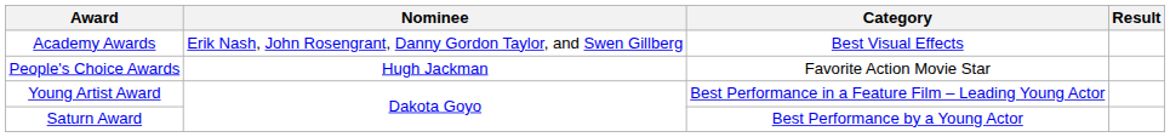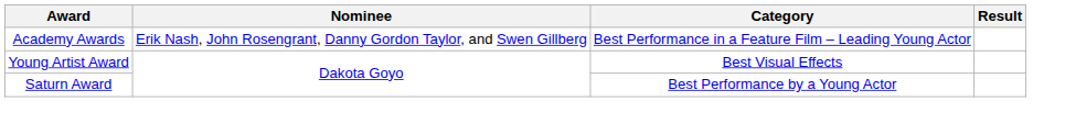 <table class="wikitable" rowspan=5; style="text-align: center; background:#ffffff;">
 <tr>
 <th>Award</th>
 <th>Nominee</th>
 <th>Category</th>
 <th>Result</th>
 </tr>
 <tr>
 <td><a href='#'>Academy Awards</a></td>
 <td><a href='#'>Erik Nash</a>, <a href='#'>John Rosengrant</a>, <a href='#'>Danny Gordon Taylor</a>, and <a href='#'>Swen Gillberg</a></td>
-<td><a href='#'>Best Visual Effects</a></td>
-<td></td>
-</tr>
-<tr>
-<td><a href='#'>People's Choice Awards</a></td>
-<td><a href='#'>Hugh Jackman</a></td>
-<td>Favorite Action Movie Star</td>
+<td><a href='#'>Best Performance in a Feature Film – Leading Young Actor</a></td>
 <td></td>
 </tr>
 <tr>
 <td><a href='#'>Young Artist Award</a></td>
 <td rowspan=2><a href='#'>Dakota Goyo</a></td>
-<td><a href='#'>Best Performance in a Feature Film – Leading Young Actor</a></td>
+<td><a href='#'>Best Visual Effects</a></td>
 <td></td>
 </tr>
 <tr>
 <td><a href='#'>Saturn Award</a></td>
 <td><a href='#'>Best Performance by a Young Actor</a></td>
 <td></td>
 </tr>
 </table>
